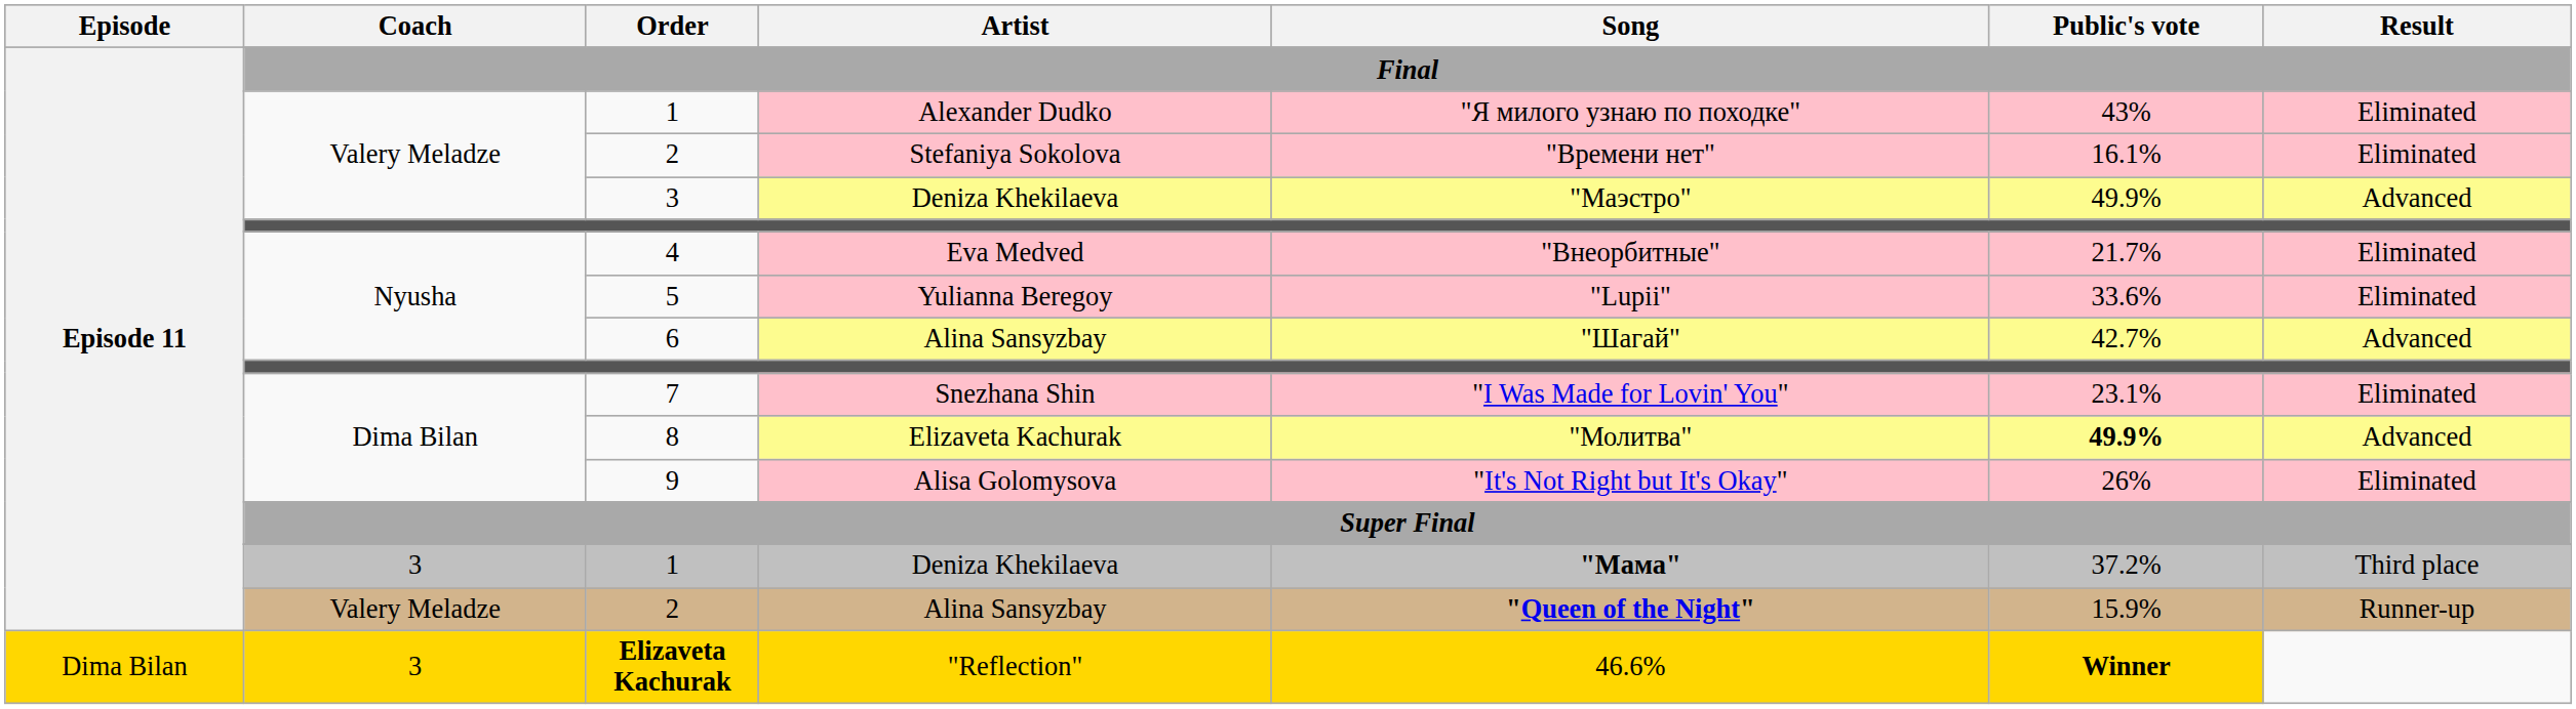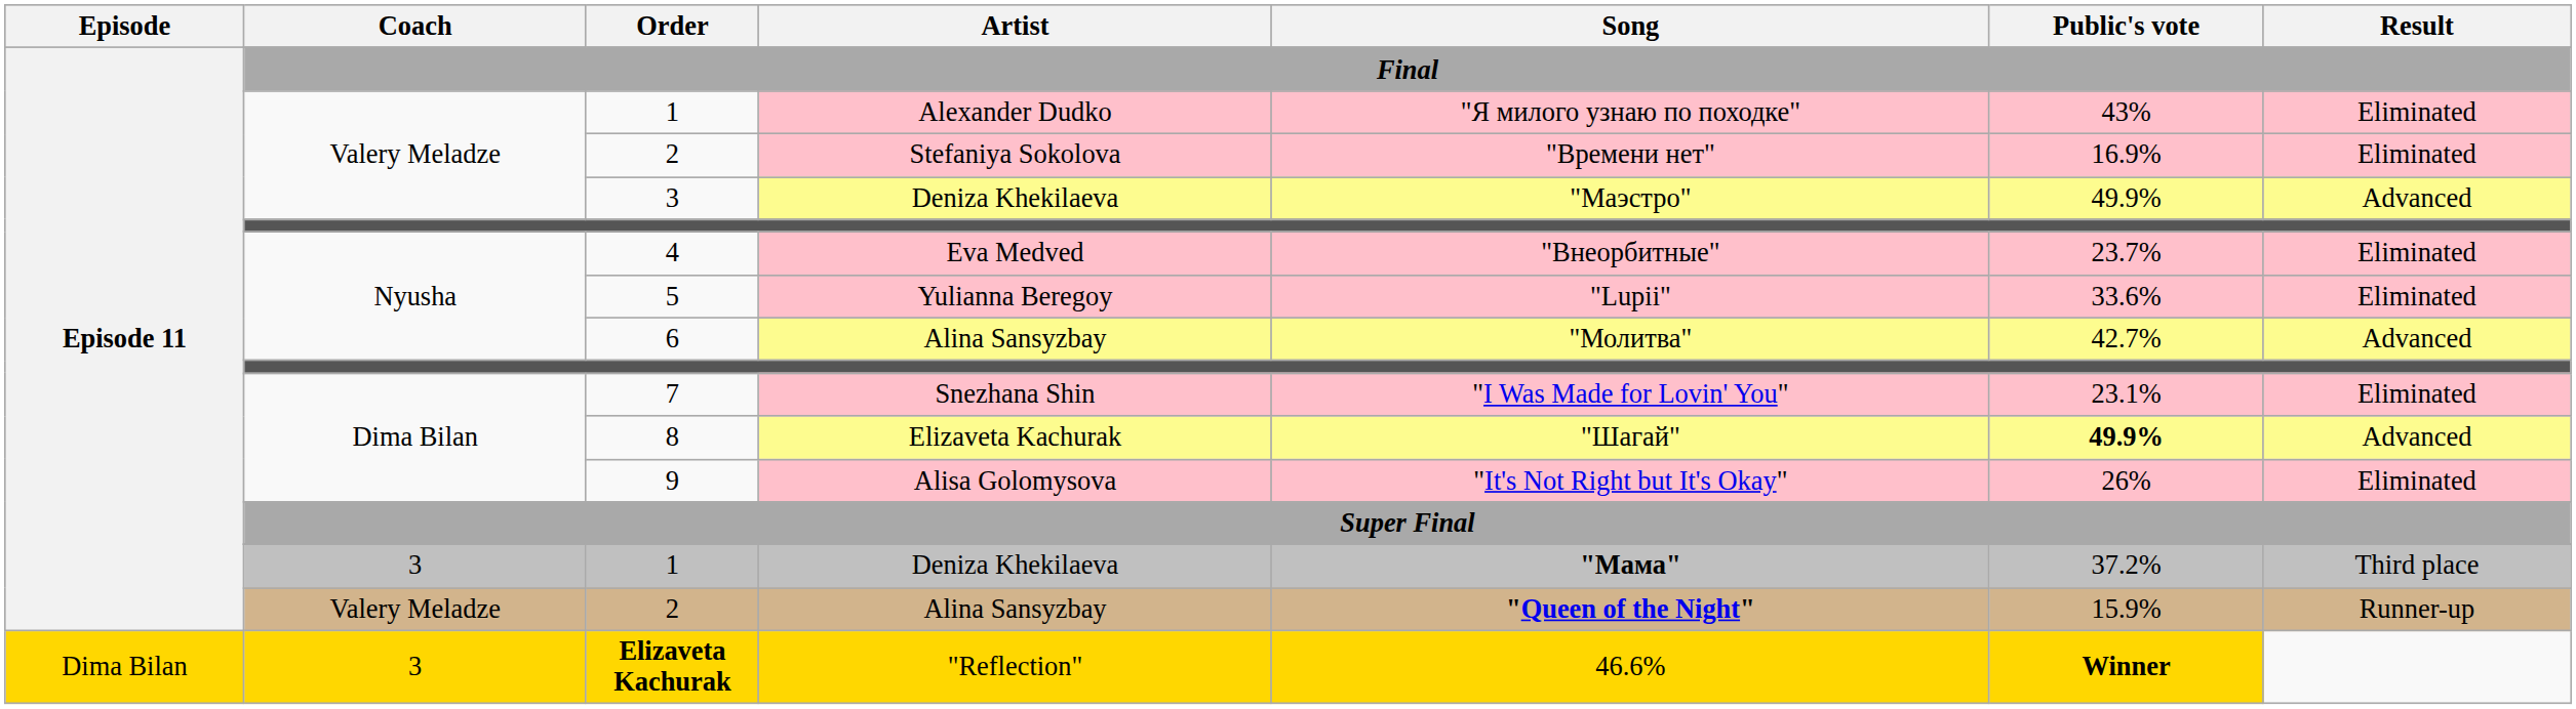 <table class="wikitable" style="text-align:center; width:120%;">
 <tr>
 <th style="width:07%;">Episode</th>
 <th style="width:10%;">Coach</th>
 <th style="width:05%;">Order</th>
 <th style="width:15%;">Artist</th>
 <th style="width:21%;">Song</th>
 <th style="width:08%;">Public's vote</th>
 <th style="width:09%;">Result</th>
 </tr>
 <tr>
 <th rowspan=17 scope="row">Episode 11 <br> </th>
 </tr>
 <tr>
 <td colspan=6 style = "background: darkgray"><strong><em>Final</em></strong></td>
 </tr>
 <tr>
 <td rowspan=3>Valery Meladze</td>
 <td>1</td>
 <td style="background:pink">Alexander Dudko</td>
 <td style="background:pink">"Я милого узнаю по походке"</td>
 <td style="background:pink">43%</td>
 <td style="background:pink">Eliminated</td>
 </tr>
 <tr>
 <td>2</td>
 <td style="background:pink">Stefaniya Sokolova</td>
 <td style="background:pink">"Времени нет"</td>
-<td style="background:pink">16.1%</td>
+<td style="background:pink">16.9%</td>
 <td style="background:pink">Eliminated</td>
 </tr>
 <tr>
 <td>3</td>
 <td style="background:#fdfc8f">Deniza Khekilaeva</td>
 <td style="background:#fdfc8f">"Маэстро"</td>
 <td style="background:#fdfc8f">49.9%</td>
 <td style="background:#fdfc8f">Advanced</td>
 </tr>
 <tr>
 <td colspan=6 style="background:#555555;"></td>
 </tr>
 <tr>
 <td rowspan=3>Nyusha</td>
 <td>4</td>
 <td style="background:pink">Eva Medved</td>
 <td style="background:pink">"Внеорбитные"</td>
-<td style="background:pink">21.7%</td>
+<td style="background:pink">23.7%</td>
 <td style="background:pink">Eliminated</td>
 </tr>
 <tr>
 <td>5</td>
 <td style="background:pink">Yulianna Beregoy</td>
 <td style="background:pink">"Lupii"</td>
 <td style="background:pink">33.6%</td>
 <td style="background:pink">Eliminated</td>
 </tr>
 <tr>
 <td>6</td>
 <td style="background:#fdfc8f">Alina Sansyzbay</td>
-<td style="background:#fdfc8f">"Шагай"</td>
+<td style="background:#fdfc8f">"Молитва"</td>
 <td style="background:#fdfc8f">42.7%</td>
 <td style="background:#fdfc8f">Advanced</td>
 </tr>
 <tr>
 <td colspan=6 style="background:#555555;"></td>
 </tr>
 <tr>
 <td rowspan=3>Dima Bilan</td>
 <td>7</td>
 <td style="background:pink">Snezhana Shin</td>
 <td style="background:pink">"<a href='#'>I Was Made for Lovin' You</a>"</td>
 <td style="background:pink">23.1%</td>
 <td style="background:pink">Eliminated</td>
 </tr>
 <tr>
 <td>8</td>
 <td style="background:#fdfc8f">Elizaveta Kachurak</td>
-<td style="background:#fdfc8f">"Молитва"</td>
+<td style="background:#fdfc8f">"Шагай"</td>
 <td style="background:#fdfc8f"><strong>49.9%</strong></td>
 <td style="background:#fdfc8f">Advanced</td>
 </tr>
 <tr>
 <td>9</td>
 <td style="background:pink">Alisa Golomysova</td>
 <td style="background:pink">"<a href='#'>It's Not Right but It's Okay</a>"</td>
 <td style="background:pink">26%</td>
 <td style="background:pink">Eliminated</td>
 </tr>
 <tr>
 <td colspan = 6 style = "background: darkgray"><strong><em>Super Final</em></strong></td>
 </tr>
 <tr>
 </tr>
 <tr bgcolor="silver">
 <td>3</td>
 <td>1</td>
 <td>Deniza Khekilaeva</td>
 <td><strong>"Мама"</strong></td>
 <td>37.2%</td>
 <td>Third place</td>
 </tr>
 <tr bgcolor="tan">
 <td>Valery Meladze</td>
 <td>2</td>
 <td>Alina Sansyzbay</td>
 <td><strong>"<a href='#'>Queen of the Night</a>"</strong></td>
 <td>15.9%</td>
 <td>Runner-up</td>
 </tr>
 <tr bgcolor="gold">
 <td>Dima Bilan</td>
 <td>3</td>
 <td><strong>Elizaveta Kachurak</strong></td>
 <td>"Reflection"</td>
 <td>46.6%</td>
 <td><strong>Winner</strong></td>
 </tr>
 </table>
